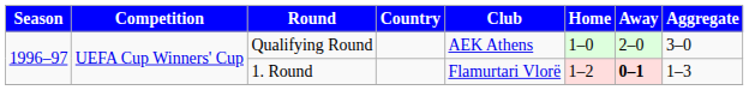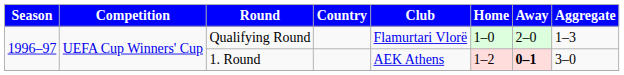 <table class="wikitable">
 <tr>
 <th style="color:white; background:blue;">Season</th>
 <th style="color:white; background:blue;">Competition</th>
 <th style="color:white; background:blue;">Round</th>
 <th style="color:white; background:blue;">Country</th>
 <th style="color:white; background:blue;">Club</th>
 <th style="color:white; background:blue;">Home</th>
 <th style="color:white; background:blue;">Away</th>
 <th style="color:white; background:blue;">Aggregate</th>
 </tr>
 <tr>
 <td rowspan=2><a href='#'>1996–97</a></td>
 <td rowspan=2><a href='#'>UEFA Cup Winners' Cup</a></td>
 <td>Qualifying Round</td>
 <td></td>
-<td><a href='#'>AEK Athens</a></td>
+<td><a href='#'>Flamurtari Vlorë</a></td>
 <td bgcolor="#ddffdd">1–0</td>
 <td bgcolor="#ddffdd">2–0</td>
-<td>3–0</td>
+<td>1–3</td>
 </tr>
 <tr>
 <td>1. Round</td>
 <td></td>
-<td><a href='#'>Flamurtari Vlorë</a></td>
+<td><a href='#'>AEK Athens</a></td>
 <td bgcolor="#ffdddd">1–2</td>
 <td bgcolor="#ffdddd"><strong>0–1</strong></td>
-<td>1–3</td>
+<td>3–0</td>
 </tr>
 <tr>
 </tr>
 </table>
